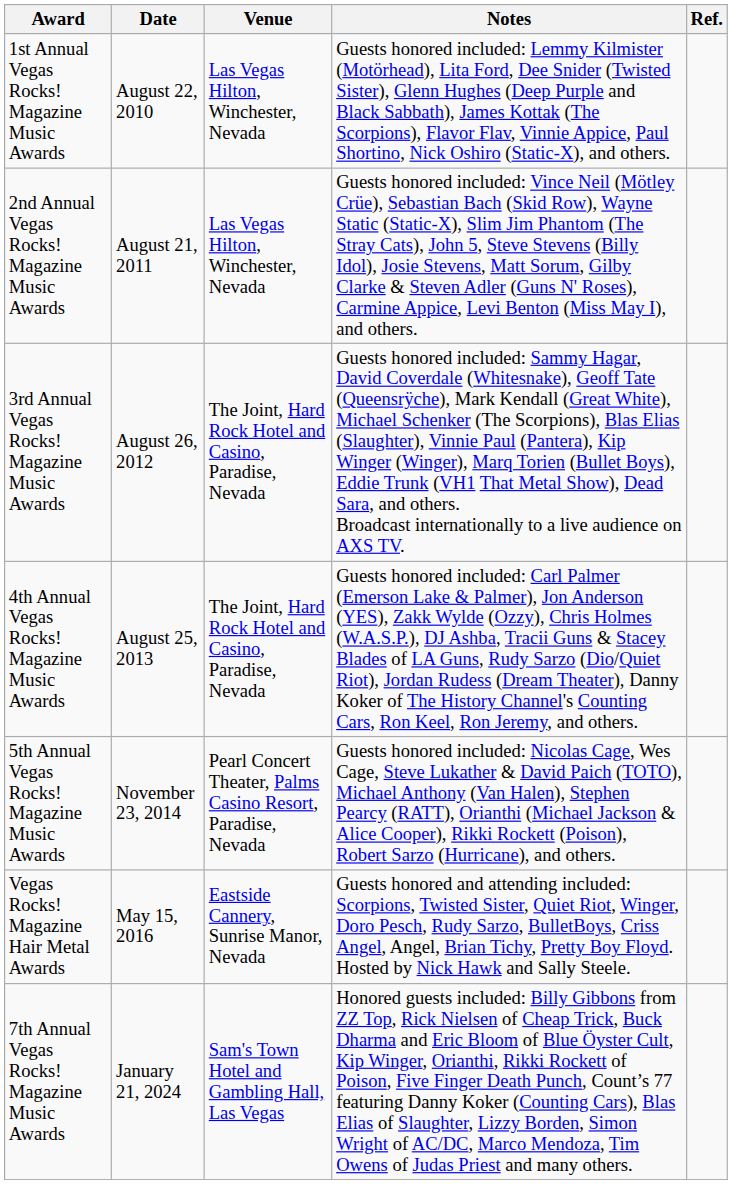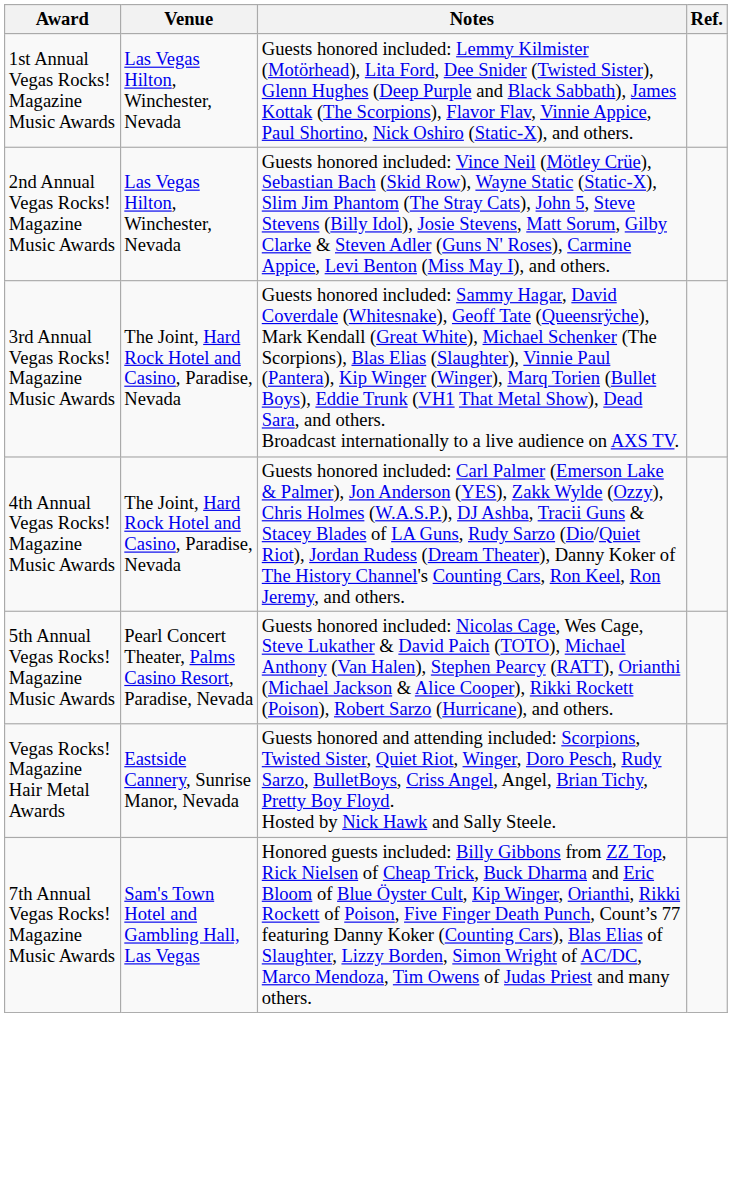 <table class="wikitable" style="margin: auto">
 <tr>
 <th>Award</th>
-<th>Date</th>
 <th>Venue</th>
 <th>Notes</th>
 <th>Ref.</th>
 </tr>
 <tr>
 <td>1st Annual Vegas Rocks! Magazine Music Awards</td>
-<td>August 22, 2010</td>
 <td><a href='#'>Las Vegas Hilton</a>, Winchester, Nevada</td>
 <td>Guests honored included: <a href='#'>Lemmy Kilmister</a> (<a href='#'>Motörhead</a>), <a href='#'>Lita Ford</a>, <a href='#'>Dee Snider</a> (<a href='#'>Twisted Sister</a>), <a href='#'>Glenn Hughes</a> (<a href='#'>Deep Purple</a> and <a href='#'>Black Sabbath</a>), <a href='#'>James Kottak</a> (<a href='#'>The Scorpions</a>), <a href='#'>Flavor Flav</a>, <a href='#'>Vinnie Appice</a>, <a href='#'>Paul Shortino</a>, <a href='#'>Nick Oshiro</a> (<a href='#'>Static-X</a>), and others.</td>
 <td></td>
 </tr>
 <tr>
 <td>2nd Annual Vegas Rocks! Magazine Music Awards</td>
-<td>August 21, 2011</td>
 <td><a href='#'>Las Vegas Hilton</a>, Winchester, Nevada</td>
 <td>Guests honored included: <a href='#'>Vince Neil</a> (<a href='#'>Mötley Crüe</a>),  <a href='#'>Sebastian Bach</a> (<a href='#'>Skid Row</a>), <a href='#'>Wayne Static</a> (<a href='#'>Static-X</a>), <a href='#'>Slim Jim Phantom</a> (<a href='#'>The Stray Cats</a>), <a href='#'>John 5</a>, <a href='#'>Steve Stevens</a> (<a href='#'>Billy Idol</a>), <a href='#'>Josie Stevens</a>, <a href='#'>Matt Sorum</a>, <a href='#'>Gilby Clarke</a> & <a href='#'>Steven Adler</a> (<a href='#'>Guns N' Roses</a>), <a href='#'>Carmine Appice</a>, <a href='#'>Levi Benton</a> (<a href='#'>Miss May I</a>), and others.</td>
 <td></td>
 </tr>
 <tr>
 <td>3rd Annual Vegas Rocks! Magazine Music Awards</td>
-<td>August 26, 2012</td>
 <td>The Joint, <a href='#'>Hard Rock Hotel and Casino</a>, Paradise, Nevada</td>
 <td>Guests honored included: <a href='#'>Sammy Hagar</a>, <a href='#'>David Coverdale</a> (<a href='#'>Whitesnake</a>), <a href='#'>Geoff Tate</a> (<a href='#'>Queensrÿche</a>), Mark Kendall (<a href='#'>Great White</a>), <a href='#'>Michael Schenker</a> (The Scorpions), <a href='#'>Blas Elias</a> (<a href='#'>Slaughter</a>), <a href='#'>Vinnie Paul</a> (<a href='#'>Pantera</a>), <a href='#'>Kip Winger</a> (<a href='#'>Winger</a>), <a href='#'>Marq Torien</a> (<a href='#'>Bullet Boys</a>), <a href='#'>Eddie Trunk</a> (<a href='#'>VH1</a> <a href='#'>That Metal Show</a>), <a href='#'>Dead Sara</a>, and others.<br>Broadcast internationally to a live audience on <a href='#'>AXS TV</a>.</td>
 <td></td>
 </tr>
 <tr>
 <td>4th Annual Vegas Rocks! Magazine Music Awards</td>
-<td>August 25, 2013</td>
 <td>The Joint, <a href='#'>Hard Rock Hotel and Casino</a>, Paradise, Nevada</td>
 <td>Guests honored included: <a href='#'>Carl Palmer</a> (<a href='#'>Emerson Lake & Palmer</a>), <a href='#'>Jon Anderson</a> (<a href='#'>YES</a>), <a href='#'>Zakk Wylde</a> (<a href='#'>Ozzy</a>), <a href='#'>Chris Holmes</a> (<a href='#'>W.A.S.P.</a>), <a href='#'>DJ Ashba</a>, <a href='#'>Tracii Guns</a> & <a href='#'>Stacey Blades</a> of <a href='#'>LA Guns</a>, <a href='#'>Rudy Sarzo</a> (<a href='#'>Dio</a>/<a href='#'>Quiet Riot</a>), <a href='#'>Jordan Rudess</a> (<a href='#'>Dream Theater</a>), Danny Koker of <a href='#'>The History Channel</a>'s <a href='#'>Counting Cars</a>, <a href='#'>Ron Keel</a>, <a href='#'>Ron Jeremy</a>, and others.</td>
 <td></td>
 </tr>
 <tr>
 <td>5th Annual Vegas Rocks! Magazine Music Awards</td>
-<td>November 23, 2014</td>
 <td>Pearl Concert Theater, <a href='#'>Palms Casino Resort</a>, Paradise, Nevada</td>
 <td>Guests honored included: <a href='#'>Nicolas Cage</a>, Wes Cage, <a href='#'>Steve Lukather</a> & <a href='#'>David Paich</a> (<a href='#'>TOTO</a>), <a href='#'>Michael Anthony</a> (<a href='#'>Van Halen</a>), <a href='#'>Stephen Pearcy</a> (<a href='#'>RATT</a>), <a href='#'>Orianthi</a> (<a href='#'>Michael Jackson</a> & <a href='#'>Alice Cooper</a>), <a href='#'>Rikki Rockett</a> (<a href='#'>Poison</a>), <a href='#'>Robert Sarzo</a> (<a href='#'>Hurricane</a>), and others.</td>
 <td></td>
 </tr>
 <tr>
 <td>Vegas Rocks! Magazine Hair Metal Awards</td>
-<td>May 15, 2016</td>
 <td><a href='#'>Eastside Cannery</a>, Sunrise Manor, Nevada</td>
 <td>Guests honored and attending included: <a href='#'>Scorpions</a>, <a href='#'>Twisted Sister</a>, <a href='#'>Quiet Riot</a>, <a href='#'>Winger</a>, <a href='#'>Doro Pesch</a>, <a href='#'>Rudy Sarzo</a>, <a href='#'>BulletBoys</a>, <a href='#'>Criss Angel</a>, Angel, <a href='#'>Brian Tichy</a>, <a href='#'>Pretty Boy Floyd</a>.<br>Hosted by <a href='#'>Nick Hawk</a> and Sally Steele.</td>
 <td></td>
 </tr>
 <tr>
 <td>7th Annual Vegas Rocks! Magazine Music Awards</td>
-<td>January 21, 2024</td>
 <td><a href='#'>Sam's Town Hotel and Gambling Hall, Las Vegas</a></td>
 <td>Honored guests included: <a href='#'>Billy Gibbons</a> from <a href='#'>ZZ Top</a>, <a href='#'>Rick Nielsen</a> of <a href='#'>Cheap Trick</a>, <a href='#'>Buck Dharma</a> and <a href='#'>Eric Bloom</a> of <a href='#'>Blue Öyster Cult</a>, <a href='#'>Kip Winger</a>, <a href='#'>Orianthi</a>, <a href='#'>Rikki Rockett</a> of <a href='#'>Poison</a>, <a href='#'>Five Finger Death Punch</a>, Count’s 77 featuring Danny Koker (<a href='#'>Counting Cars</a>), <a href='#'>Blas Elias</a> of <a href='#'>Slaughter</a>, <a href='#'>Lizzy Borden</a>, <a href='#'>Simon Wright</a> of <a href='#'>AC/DC</a>, <a href='#'>Marco Mendoza</a>, <a href='#'>Tim Owens</a> of <a href='#'>Judas Priest</a> and many others.</td>
 <td><br></td>
 </tr>
 </table>
